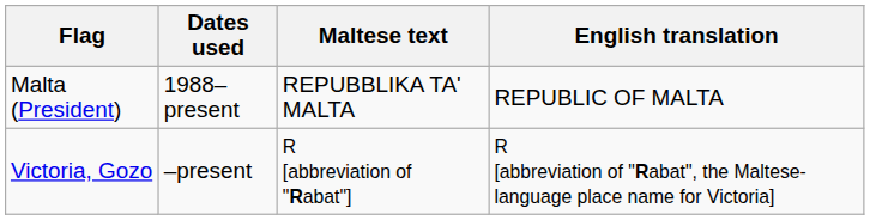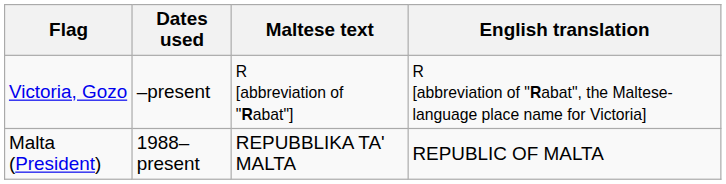 <table class="wikitable sortable noresize">
 <tr>
 <th>Flag</th>
 <th>Dates used</th>
 <th>Maltese text</th>
 <th>English translation</th>
 </tr>
 <tr>
+<td> <a href='#'>Victoria, Gozo</a></td>
+<td>–present</td>
+<td><small>R<br>[abbreviation of "<strong>R</strong>abat"]</small></td>
+<td><small>R<br>[abbreviation of "<strong>R</strong>abat", the Maltese-language place name for Victoria]</small></td>
+</tr>
+<tr>
 <td> Malta (<a href='#'>President</a>)</td>
 <td>1988–present</td>
 <td>REPUBBLIKA TA' MALTA</td>
 <td>REPUBLIC OF MALTA</td>
 </tr>
-<tr>
-<td> <a href='#'>Victoria, Gozo</a></td>
-<td>–present</td>
-<td><small>R<br>[abbreviation of "<strong>R</strong>abat"]</small></td>
-<td><small>R<br>[abbreviation of "<strong>R</strong>abat", the Maltese-language place name for Victoria]</small></td>
-</tr>
 </table>
